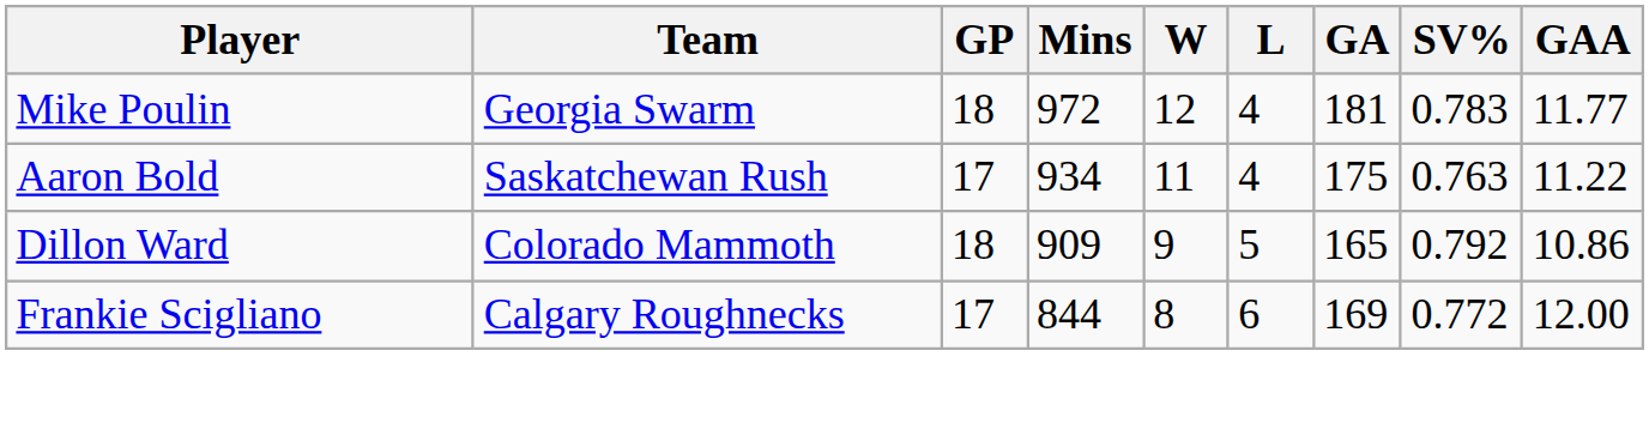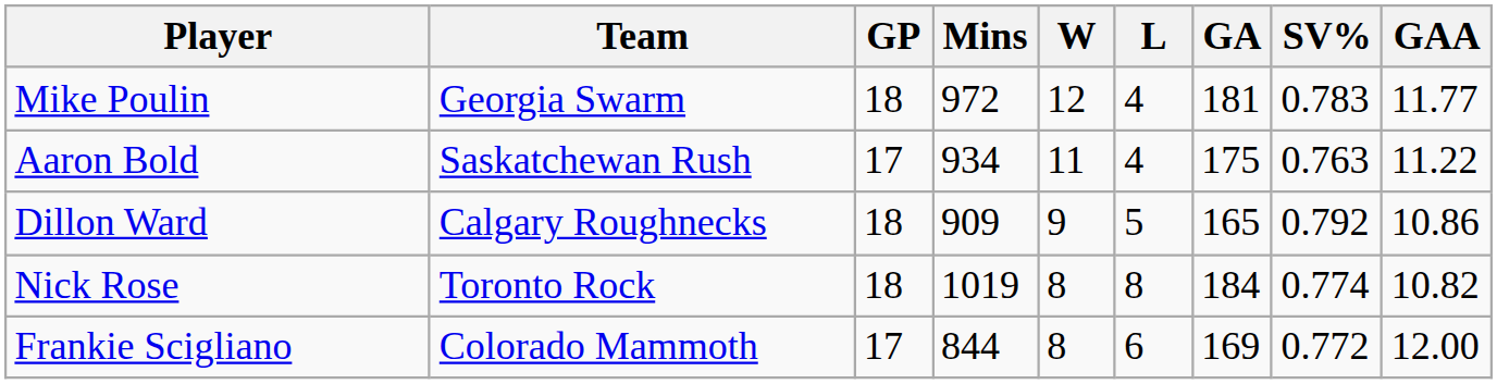 <table class="wikitable">
 <tr>
 <th bgcolor="#DDDDFF" width="27.5%">Player</th>
 <th bgcolor="#DDDDFF" width="27.5%">Team</th>
 <th bgcolor="#DDDDFF" width="5%">GP</th>
 <th bgcolor="#DDDDFF" width="5%">Mins</th>
 <th bgcolor="#DDDDFF" width="5%">W</th>
 <th bgcolor="#DDDDFF" width="5%">L</th>
 <th bgcolor="#DDDDFF" width="5%">GA</th>
 <th bgcolor="#DDDDFF" width="5%">SV%</th>
 <th bgcolor="#DDDDFF" width="5%">GAA</th>
 </tr>
 <tr>
 <td><a href='#'>Mike Poulin</a></td>
 <td><a href='#'>Georgia Swarm</a></td>
 <td>18</td>
 <td>972</td>
 <td>12</td>
 <td>4</td>
 <td>181</td>
 <td>0.783</td>
 <td>11.77</td>
 </tr>
 <tr>
 <td><a href='#'>Aaron Bold</a></td>
 <td><a href='#'>Saskatchewan Rush</a></td>
 <td>17</td>
 <td>934</td>
 <td>11</td>
 <td>4</td>
 <td>175</td>
 <td>0.763</td>
 <td>11.22</td>
 </tr>
 <tr>
 <td><a href='#'>Dillon Ward</a></td>
-<td><a href='#'>Colorado Mammoth</a></td>
+<td><a href='#'>Calgary Roughnecks</a></td>
 <td>18</td>
 <td>909</td>
 <td>9</td>
 <td>5</td>
 <td>165</td>
 <td>0.792</td>
 <td>10.86</td>
 </tr>
 <tr>
+<td><a href='#'>Nick Rose</a></td>
+<td><a href='#'>Toronto Rock</a></td>
+<td>18</td>
+<td>1019</td>
+<td>8</td>
+<td>8</td>
+<td>184</td>
+<td>0.774</td>
+<td>10.82</td>
+</tr>
+<tr>
 <td><a href='#'>Frankie Scigliano</a></td>
-<td><a href='#'>Calgary Roughnecks</a></td>
+<td><a href='#'>Colorado Mammoth</a></td>
 <td>17</td>
 <td>844</td>
 <td>8</td>
 <td>6</td>
 <td>169</td>
 <td>0.772</td>
 <td>12.00</td>
 </tr>
 </table>
